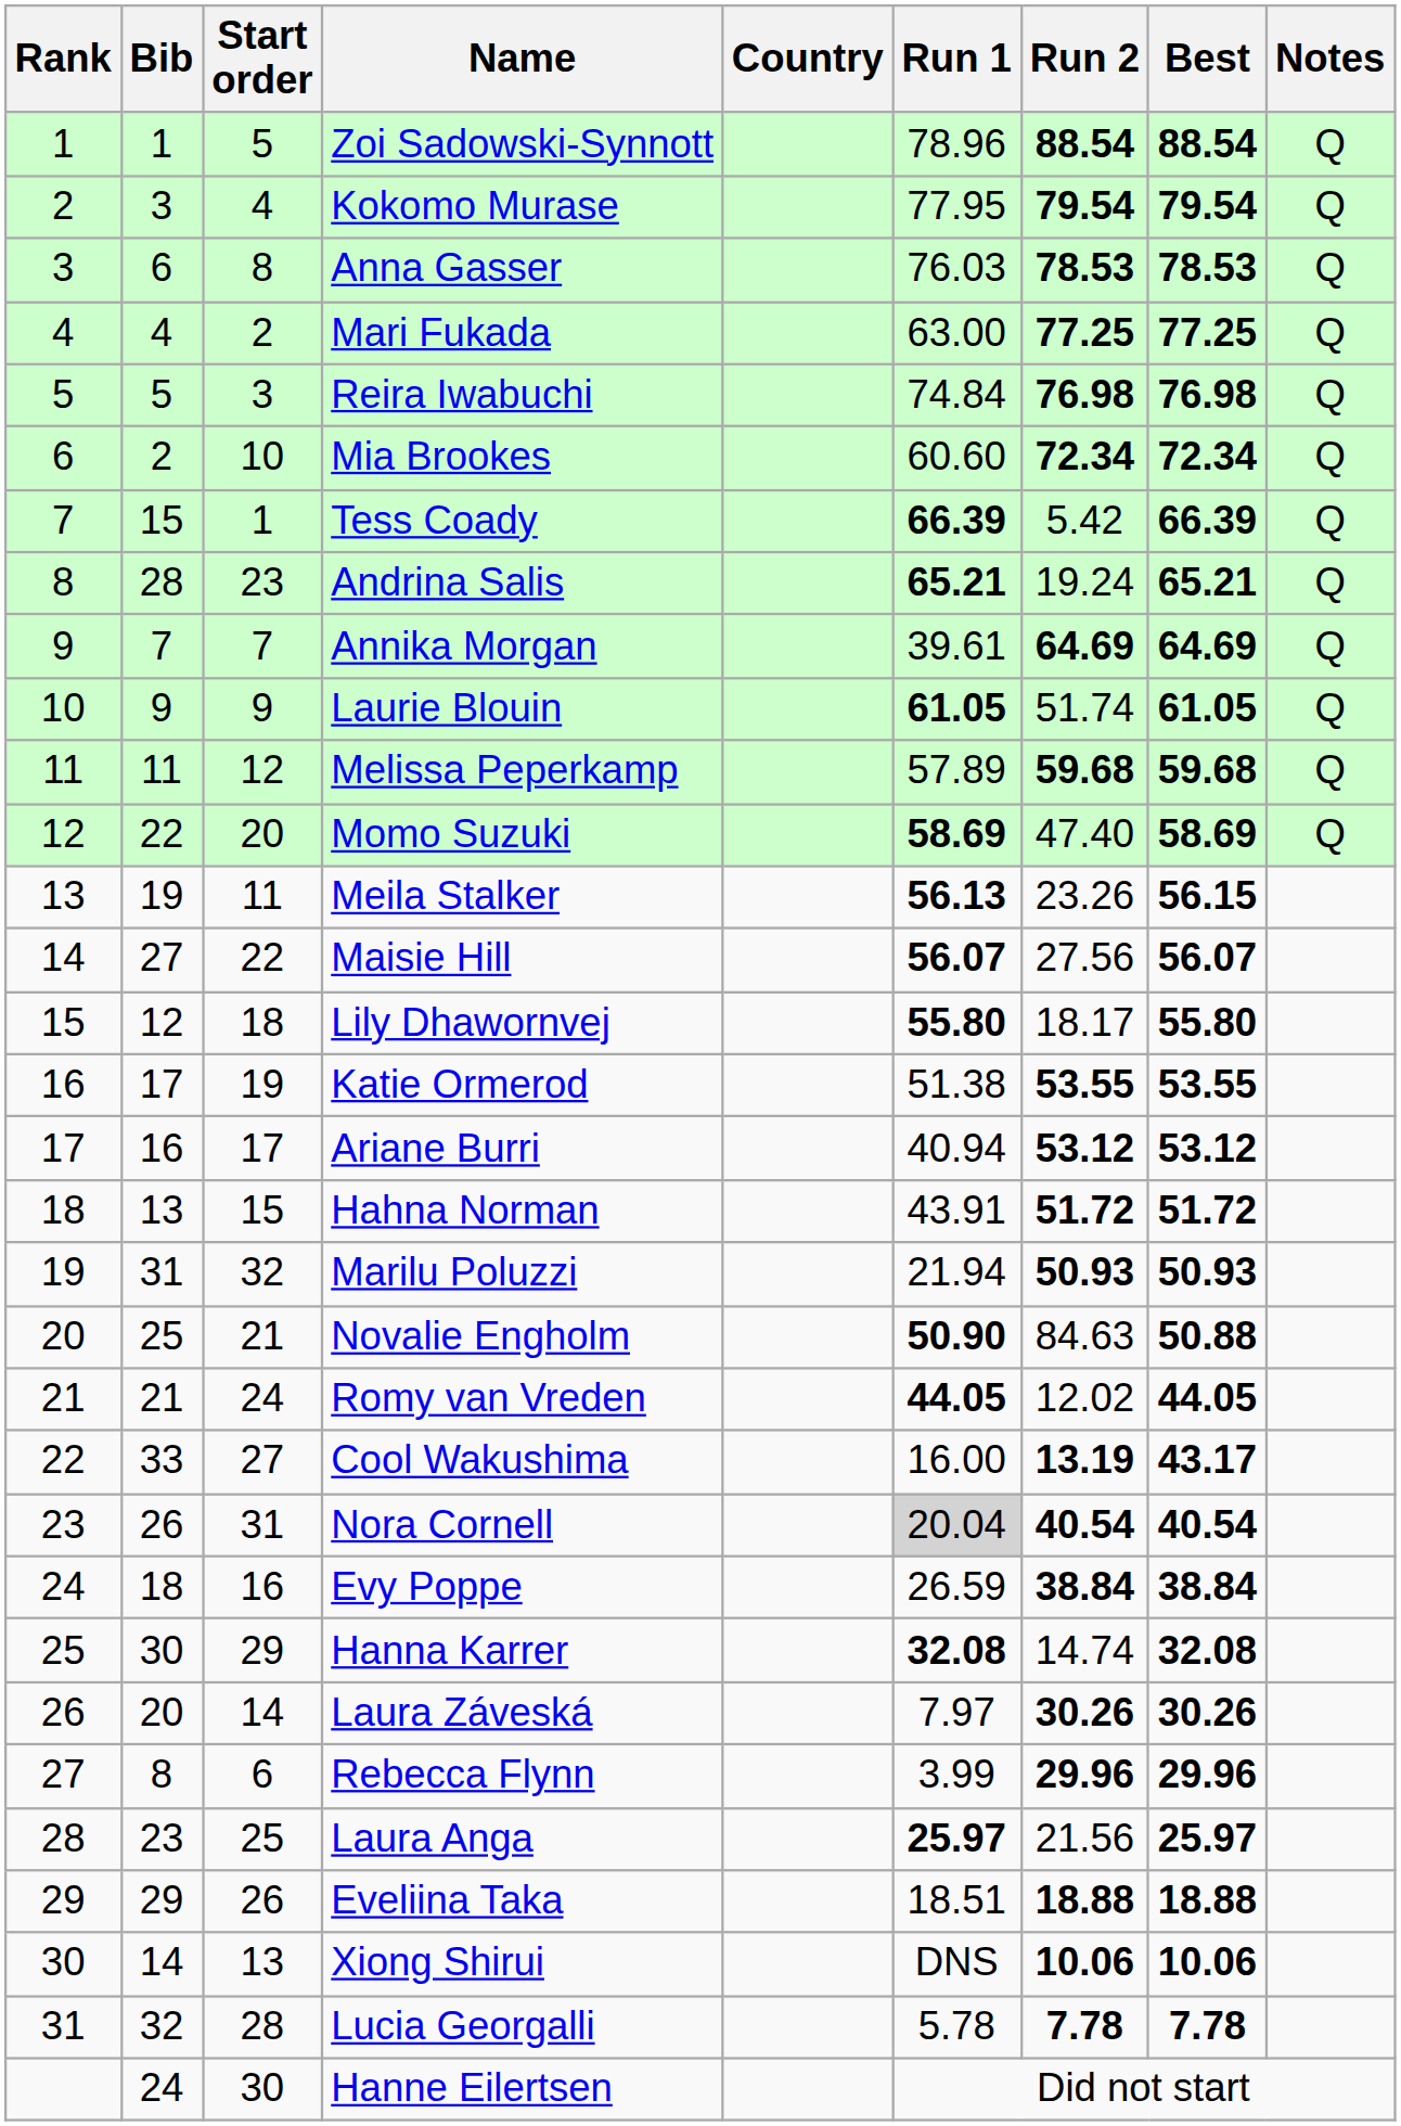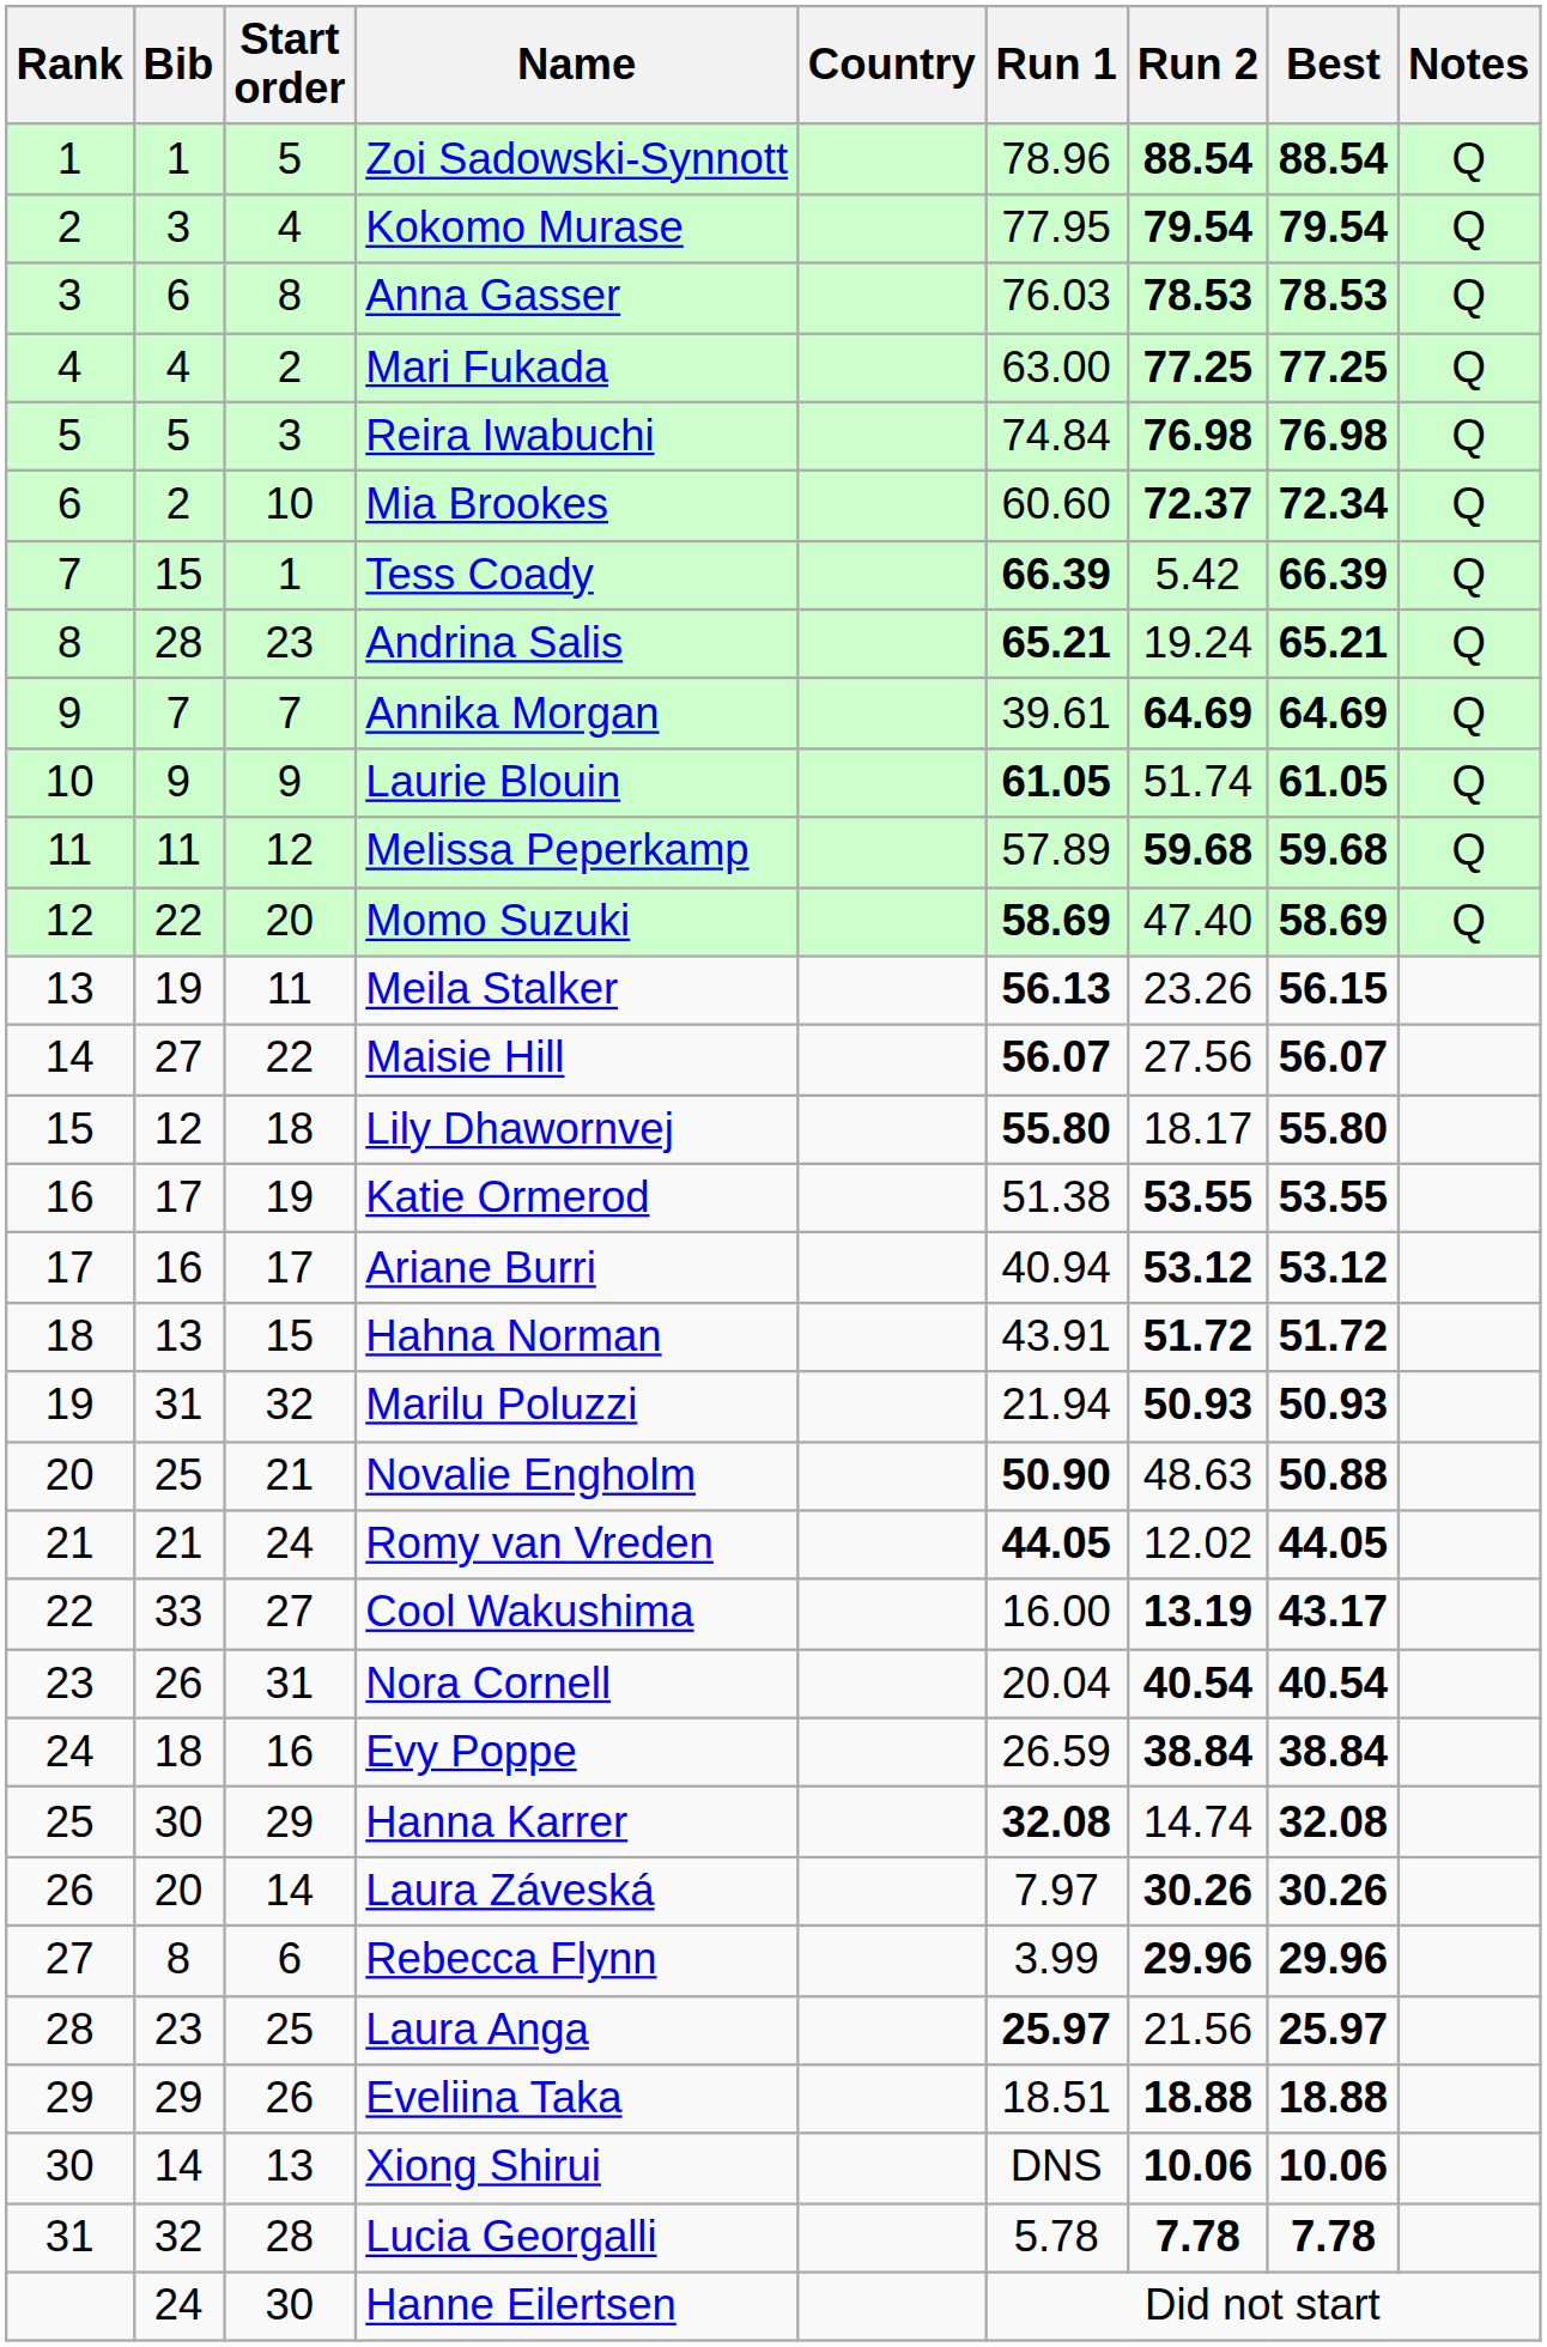 <table class="wikitable sortable" style="text-align:center">
 <tr>
 <th>Rank</th>
 <th>Bib</th>
 <th>Start<br>order</th>
 <th>Name</th>
 <th>Country</th>
 <th>Run 1</th>
 <th>Run 2</th>
 <th>Best</th>
 <th>Notes</th>
 </tr>
 <tr bgcolor=ccffcc>
 <td>1</td>
 <td>1</td>
 <td>5</td>
 <td align=left><a href='#'>Zoi Sadowski-Synnott</a></td>
 <td align=left></td>
 <td>78.96</td>
 <td><strong>88.54</strong></td>
 <td><strong>88.54</strong></td>
 <td>Q</td>
 </tr>
 <tr bgcolor=ccffcc>
 <td>2</td>
 <td>3</td>
 <td>4</td>
 <td align=left><a href='#'>Kokomo Murase</a></td>
 <td align=left></td>
 <td>77.95</td>
 <td><strong>79.54</strong></td>
 <td><strong>79.54</strong></td>
 <td>Q</td>
 </tr>
 <tr bgcolor=ccffcc>
 <td>3</td>
 <td>6</td>
 <td>8</td>
 <td align=left><a href='#'>Anna Gasser</a></td>
 <td align=left></td>
 <td>76.03</td>
 <td><strong>78.53</strong></td>
 <td><strong>78.53</strong></td>
 <td>Q</td>
 </tr>
 <tr bgcolor=ccffcc>
 <td>4</td>
 <td>4</td>
 <td>2</td>
 <td align=left><a href='#'>Mari Fukada</a></td>
 <td align=left></td>
 <td>63.00</td>
 <td><strong>77.25</strong></td>
 <td><strong>77.25</strong></td>
 <td>Q</td>
 </tr>
 <tr bgcolor=ccffcc>
 <td>5</td>
 <td>5</td>
 <td>3</td>
 <td align=left><a href='#'>Reira Iwabuchi</a></td>
 <td align=left></td>
 <td>74.84</td>
 <td><strong>76.98</strong></td>
 <td><strong>76.98</strong></td>
 <td>Q</td>
 </tr>
 <tr bgcolor=ccffcc>
 <td>6</td>
 <td>2</td>
 <td>10</td>
 <td align=left><a href='#'>Mia Brookes</a></td>
 <td align=left></td>
 <td>60.60</td>
-<td><strong>72.34</strong></td>
+<td><strong>72.37</strong></td>
 <td><strong>72.34</strong></td>
 <td>Q</td>
 </tr>
 <tr bgcolor=ccffcc>
 <td>7</td>
 <td>15</td>
 <td>1</td>
 <td align=left><a href='#'>Tess Coady</a></td>
 <td align=left></td>
 <td><strong>66.39</strong></td>
 <td>5.42</td>
 <td><strong>66.39</strong></td>
 <td>Q</td>
 </tr>
 <tr bgcolor=ccffcc>
 <td>8</td>
 <td>28</td>
 <td>23</td>
 <td align=left><a href='#'>Andrina Salis</a></td>
 <td align=left></td>
 <td><strong>65.21</strong></td>
 <td>19.24</td>
 <td><strong>65.21</strong></td>
 <td>Q</td>
 </tr>
 <tr bgcolor=ccffcc>
 <td>9</td>
 <td>7</td>
 <td>7</td>
 <td align=left><a href='#'>Annika Morgan</a></td>
 <td align=left></td>
 <td>39.61</td>
 <td><strong>64.69</strong></td>
 <td><strong>64.69</strong></td>
 <td>Q</td>
 </tr>
 <tr bgcolor=ccffcc>
 <td>10</td>
 <td>9</td>
 <td>9</td>
 <td align=left><a href='#'>Laurie Blouin</a></td>
 <td align=left></td>
 <td><strong>61.05</strong></td>
 <td>51.74</td>
 <td><strong>61.05</strong></td>
 <td>Q</td>
 </tr>
 <tr bgcolor=ccffcc>
 <td>11</td>
 <td>11</td>
 <td>12</td>
 <td align=left><a href='#'>Melissa Peperkamp</a></td>
 <td align=left></td>
 <td>57.89</td>
 <td><strong>59.68</strong></td>
 <td><strong>59.68</strong></td>
 <td>Q</td>
 </tr>
 <tr bgcolor=ccffcc>
 <td>12</td>
 <td>22</td>
 <td>20</td>
 <td align=left><a href='#'>Momo Suzuki</a></td>
 <td align=left></td>
 <td><strong>58.69</strong></td>
 <td>47.40</td>
 <td><strong>58.69</strong></td>
 <td>Q</td>
 </tr>
 <tr>
 <td>13</td>
 <td>19</td>
 <td>11</td>
 <td align=left><a href='#'>Meila Stalker</a></td>
 <td align=left></td>
 <td><strong>56.13</strong></td>
 <td>23.26</td>
 <td><strong>56.15</strong></td>
 <td></td>
 </tr>
 <tr>
 <td>14</td>
 <td>27</td>
 <td>22</td>
 <td align=left><a href='#'>Maisie Hill</a></td>
 <td align=left></td>
 <td><strong>56.07</strong></td>
 <td>27.56</td>
 <td><strong>56.07</strong></td>
 <td></td>
 </tr>
 <tr>
 <td>15</td>
 <td>12</td>
 <td>18</td>
 <td align=left><a href='#'>Lily Dhawornvej</a></td>
 <td align=left></td>
 <td><strong>55.80</strong></td>
 <td>18.17</td>
 <td><strong>55.80</strong></td>
 <td></td>
 </tr>
 <tr>
 <td>16</td>
 <td>17</td>
 <td>19</td>
 <td align=left><a href='#'>Katie Ormerod</a></td>
 <td align=left></td>
 <td>51.38</td>
 <td><strong>53.55</strong></td>
 <td><strong>53.55</strong></td>
 <td></td>
 </tr>
 <tr>
 <td>17</td>
 <td>16</td>
 <td>17</td>
 <td align=left><a href='#'>Ariane Burri</a></td>
 <td align=left></td>
 <td>40.94</td>
 <td><strong>53.12</strong></td>
 <td><strong>53.12</strong></td>
 <td></td>
 </tr>
 <tr>
 <td>18</td>
 <td>13</td>
 <td>15</td>
 <td align=left><a href='#'>Hahna Norman</a></td>
 <td align=left></td>
 <td>43.91</td>
 <td><strong>51.72</strong></td>
 <td><strong>51.72</strong></td>
 <td></td>
 </tr>
 <tr>
 <td>19</td>
 <td>31</td>
 <td>32</td>
 <td align=left><a href='#'>Marilu Poluzzi</a></td>
 <td align=left></td>
 <td>21.94</td>
 <td><strong>50.93</strong></td>
 <td><strong>50.93</strong></td>
 <td></td>
 </tr>
 <tr>
 <td>20</td>
 <td>25</td>
 <td>21</td>
 <td align=left><a href='#'>Novalie Engholm</a></td>
 <td align=left></td>
 <td><strong>50.90</strong></td>
-<td>84.63</td>
+<td>48.63</td>
 <td><strong>50.88</strong></td>
 <td></td>
 </tr>
 <tr>
 <td>21</td>
 <td>21</td>
 <td>24</td>
 <td align=left><a href='#'>Romy van Vreden</a></td>
 <td align=left></td>
 <td><strong>44.05</strong></td>
 <td>12.02</td>
 <td><strong>44.05</strong></td>
 <td></td>
 </tr>
 <tr>
 <td>22</td>
 <td>33</td>
 <td>27</td>
 <td align=left><a href='#'>Cool Wakushima</a></td>
 <td align=left></td>
 <td>16.00</td>
 <td><strong>13.19</strong></td>
 <td><strong>43.17</strong></td>
 <td></td>
 </tr>
 <tr>
 <td>23</td>
 <td>26</td>
 <td>31</td>
 <td align=left><a href='#'>Nora Cornell</a></td>
 <td align=left></td>
-<td style="background: lightgrey;">20.04</td>
+<td>20.04</td>
 <td><strong>40.54</strong></td>
 <td><strong>40.54</strong></td>
 <td></td>
 </tr>
 <tr>
 <td>24</td>
 <td>18</td>
 <td>16</td>
 <td align=left><a href='#'>Evy Poppe</a></td>
 <td align=left></td>
 <td>26.59</td>
 <td><strong>38.84</strong></td>
 <td><strong>38.84</strong></td>
 <td></td>
 </tr>
 <tr>
 <td>25</td>
 <td>30</td>
 <td>29</td>
 <td align=left><a href='#'>Hanna Karrer</a></td>
 <td align=left></td>
 <td><strong>32.08</strong></td>
 <td>14.74</td>
 <td><strong>32.08</strong></td>
 <td></td>
 </tr>
 <tr>
 <td>26</td>
 <td>20</td>
 <td>14</td>
 <td align=left><a href='#'>Laura Záveská</a></td>
 <td align=left></td>
 <td>7.97</td>
 <td><strong>30.26</strong></td>
 <td><strong>30.26</strong></td>
 <td></td>
 </tr>
 <tr>
 <td>27</td>
 <td>8</td>
 <td>6</td>
 <td align=left><a href='#'>Rebecca Flynn</a></td>
 <td align=left></td>
 <td>3.99</td>
 <td><strong>29.96</strong></td>
 <td><strong>29.96</strong></td>
 <td></td>
 </tr>
 <tr>
 <td>28</td>
 <td>23</td>
 <td>25</td>
 <td align=left><a href='#'>Laura Anga</a></td>
 <td align=left></td>
 <td><strong>25.97</strong></td>
 <td>21.56</td>
 <td><strong>25.97</strong></td>
 <td></td>
 </tr>
 <tr>
 <td>29</td>
 <td>29</td>
 <td>26</td>
 <td align=left><a href='#'>Eveliina Taka</a></td>
 <td align=left></td>
 <td>18.51</td>
 <td><strong>18.88</strong></td>
 <td><strong>18.88</strong></td>
 <td></td>
 </tr>
 <tr>
 <td>30</td>
 <td>14</td>
 <td>13</td>
 <td align=left><a href='#'>Xiong Shirui</a></td>
 <td align=left></td>
 <td>DNS</td>
 <td><strong>10.06</strong></td>
 <td><strong>10.06</strong></td>
 <td></td>
 </tr>
 <tr>
 <td>31</td>
 <td>32</td>
 <td>28</td>
 <td align=left><a href='#'>Lucia Georgalli</a></td>
 <td align=left></td>
 <td>5.78</td>
 <td><strong>7.78</strong></td>
 <td><strong>7.78</strong></td>
 <td></td>
 </tr>
 <tr>
 <td></td>
 <td>24</td>
 <td>30</td>
 <td align=left><a href='#'>Hanne Eilertsen</a></td>
 <td align=left></td>
 <td colspan=4>Did not start</td>
 </tr>
 </table>
